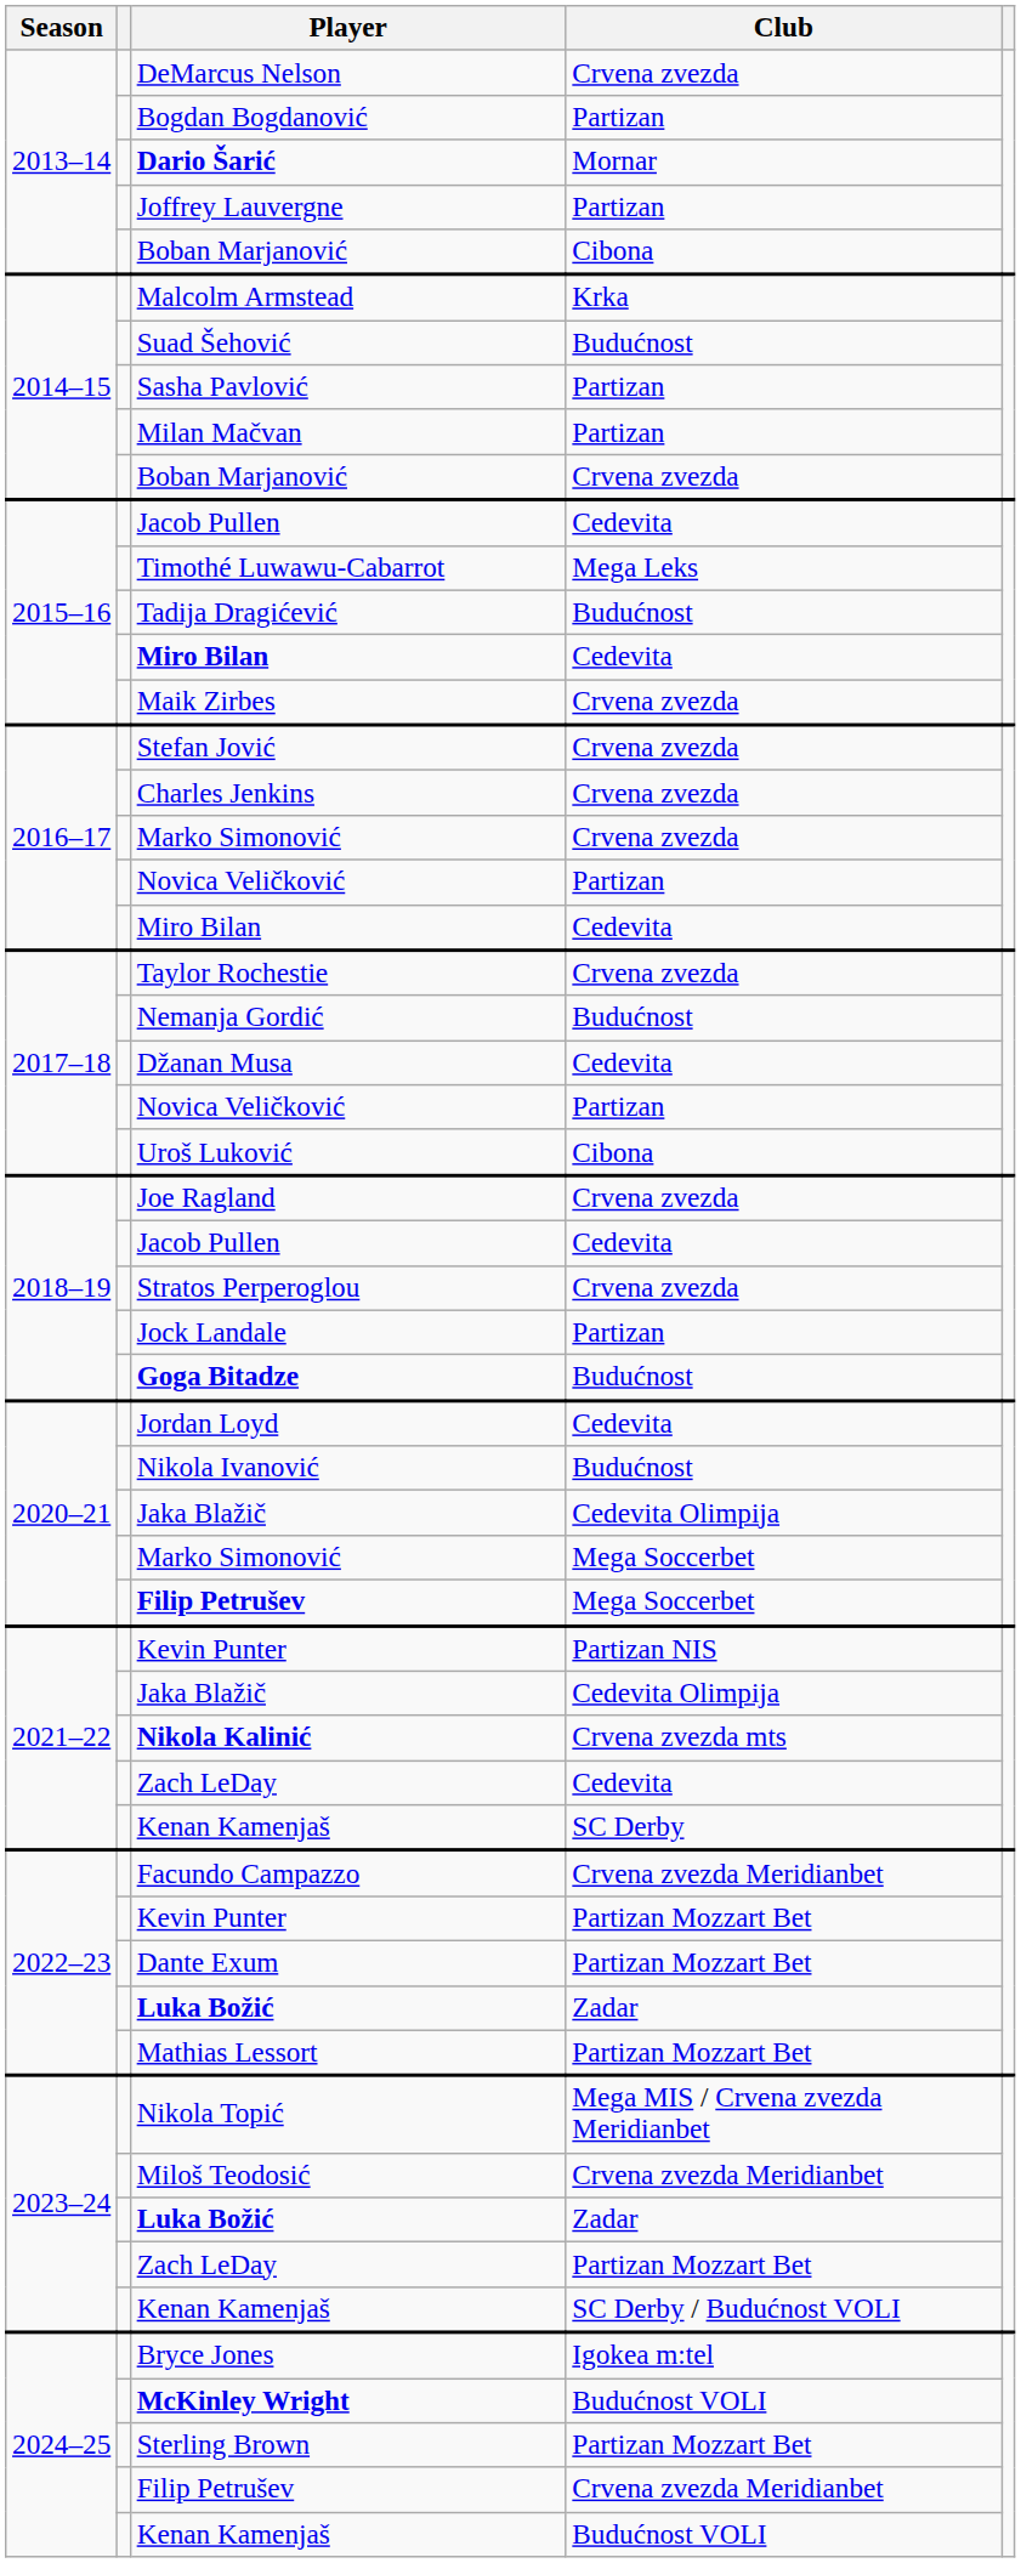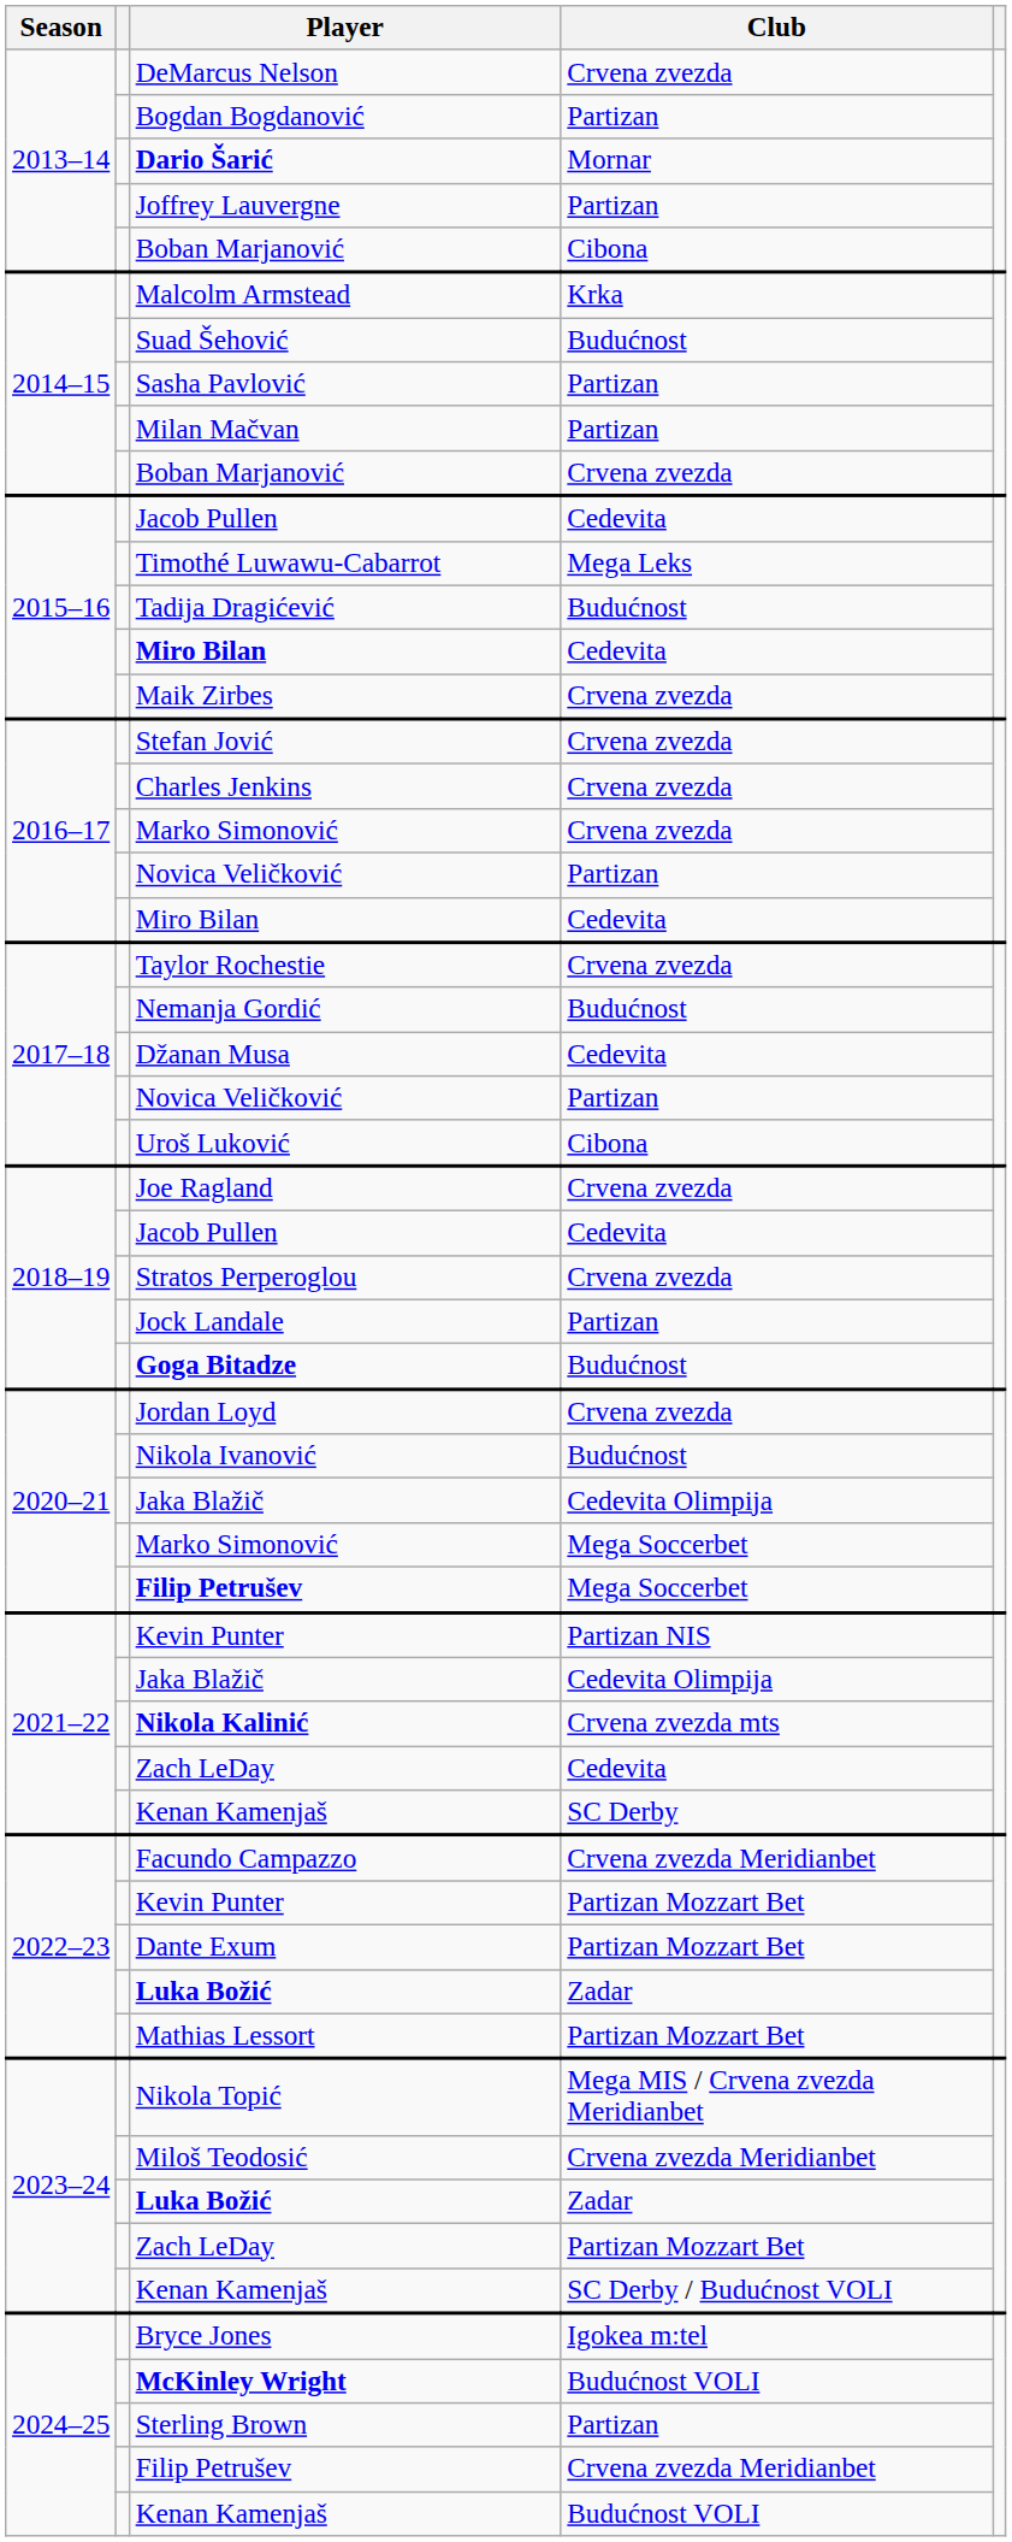 <table class="wikitable">
 <tr>
 <th>Season</th>
 <th></th>
 <th width=240>Player</th>
 <th width=240>Club</th>
 <th></th>
 </tr>
 <tr>
 <td rowspan="5" style="text-align:center;"><a href='#'>2013–14</a></td>
 <td></td>
 <td align="left"> <a href='#'>DeMarcus Nelson</a></td>
 <td align="left"> <a href='#'>Crvena zvezda</a></td>
 <td rowspan=5></td>
 </tr>
 <tr>
 <td></td>
 <td align="left"> <a href='#'>Bogdan Bogdanović</a></td>
 <td align="left"> <a href='#'>Partizan</a></td>
 </tr>
 <tr>
 <td></td>
 <td align="left"> <strong><a href='#'>Dario Šarić</a></strong></td>
 <td> <a href='#'>Mornar</a></td>
 </tr>
 <tr>
 <td></td>
 <td align="left"> <a href='#'>Joffrey Lauvergne</a></td>
 <td align="left"> <a href='#'>Partizan</a></td>
 </tr>
 <tr>
 <td></td>
 <td align="left"> <a href='#'>Boban Marjanović</a></td>
 <td align="left"> <a href='#'>Cibona</a></td>
 </tr>
 <tr style="border-top:2px solid black">
 <td rowspan="5" style="text-align:center;"><a href='#'>2014–15</a></td>
 <td></td>
 <td align="left"> <a href='#'>Malcolm Armstead</a></td>
 <td align="left"> <a href='#'>Krka</a></td>
 <td rowspan=5></td>
 </tr>
 <tr>
 <td></td>
 <td align="left"> <a href='#'>Suad Šehović</a></td>
 <td align="left"> <a href='#'>Budućnost</a></td>
 </tr>
 <tr>
 <td></td>
 <td align="left"> <a href='#'>Sasha Pavlović</a></td>
 <td align="left"> <a href='#'>Partizan</a></td>
 </tr>
 <tr>
 <td></td>
 <td align="left"> <a href='#'>Milan Mačvan</a></td>
 <td align="left"> <a href='#'>Partizan</a></td>
 </tr>
 <tr>
 <td></td>
 <td align="left"> <a href='#'>Boban Marjanović</a> </td>
 <td align="left"> <a href='#'>Crvena zvezda</a></td>
 </tr>
 <tr style="border-top:2px solid black">
 <td rowspan="5" style="text-align:center;"><a href='#'>2015–16</a></td>
 <td></td>
 <td align="left"> <a href='#'>Jacob Pullen</a></td>
 <td align="left"> <a href='#'>Cedevita</a></td>
 <td rowspan=5></td>
 </tr>
 <tr>
 <td></td>
 <td align="left"> <a href='#'>Timothé Luwawu-Cabarrot</a></td>
 <td align="left"> <a href='#'>Mega Leks</a></td>
 </tr>
 <tr>
 <td></td>
 <td align="left"> <a href='#'>Tadija Dragićević</a></td>
 <td align="left"> <a href='#'>Budućnost</a></td>
 </tr>
 <tr>
 <td></td>
 <td align="left"> <strong><a href='#'>Miro Bilan</a></strong></td>
 <td align="left"> <a href='#'>Cedevita</a></td>
 </tr>
 <tr>
 <td></td>
 <td align="left"> <a href='#'>Maik Zirbes</a></td>
 <td align="left"> <a href='#'>Crvena zvezda</a></td>
 </tr>
 <tr style="border-top:2px solid black">
 <td rowspan="5" style="text-align:center;"><a href='#'>2016–17</a></td>
 <td></td>
 <td> <a href='#'>Stefan Jović</a></td>
 <td> <a href='#'>Crvena zvezda</a></td>
 <td rowspan=5></td>
 </tr>
 <tr>
 <td></td>
 <td> <a href='#'>Charles Jenkins</a></td>
 <td> <a href='#'>Crvena zvezda</a></td>
 </tr>
 <tr>
 <td></td>
 <td>  <a href='#'>Marko Simonović</a></td>
 <td> <a href='#'>Crvena zvezda</a></td>
 </tr>
 <tr>
 <td></td>
 <td> <a href='#'>Novica Veličković</a></td>
 <td> <a href='#'>Partizan</a></td>
 </tr>
 <tr>
 <td></td>
 <td> <a href='#'>Miro Bilan</a> </td>
 <td> <a href='#'>Cedevita</a></td>
 </tr>
 <tr style="border-top:2px solid black">
 <td rowspan="5" style="text-align:center;"><a href='#'>2017–18</a></td>
 <td></td>
 <td> <a href='#'>Taylor Rochestie</a></td>
 <td> <a href='#'>Crvena zvezda</a></td>
 <td rowspan="5" style="text-align:center;"></td>
 </tr>
 <tr>
 <td></td>
 <td> <a href='#'>Nemanja Gordić</a></td>
 <td> <a href='#'>Budućnost</a></td>
 </tr>
 <tr>
 <td></td>
 <td> <a href='#'>Džanan Musa</a></td>
 <td> <a href='#'>Cedevita</a></td>
 </tr>
 <tr>
 <td></td>
 <td> <a href='#'>Novica Veličković</a> </td>
 <td>  <a href='#'>Partizan</a></td>
 </tr>
 <tr>
 <td></td>
 <td> <a href='#'>Uroš Luković</a></td>
 <td align="left"> <a href='#'>Cibona</a></td>
 </tr>
 <tr style="border-top:2px solid black">
 <td rowspan="5" style="text-align:center;"><a href='#'>2018–19</a></td>
 <td></td>
 <td> <a href='#'>Joe Ragland</a></td>
 <td> <a href='#'>Crvena zvezda</a></td>
 <td rowspan="5" style="text-align:center;"></td>
 </tr>
 <tr>
 <td></td>
 <td> <a href='#'>Jacob Pullen</a> </td>
 <td> <a href='#'>Cedevita</a></td>
 </tr>
 <tr>
 <td></td>
 <td> <a href='#'>Stratos Perperoglou</a></td>
 <td> <a href='#'>Crvena zvezda</a></td>
 </tr>
 <tr>
 <td></td>
 <td> <a href='#'>Jock Landale</a></td>
 <td>  <a href='#'>Partizan</a></td>
 </tr>
 <tr>
 <td></td>
 <td> <strong><a href='#'>Goga Bitadze</a></strong></td>
 <td> <a href='#'>Budućnost</a></td>
 </tr>
 <tr style="border-top:2px solid black">
 <td rowspan="5" style="text-align:center;"><a href='#'>2020–21</a></td>
 <td></td>
 <td> <a href='#'>Jordan Loyd</a></td>
-<td align="left"> <a href='#'>Cedevita</a></td>
+<td> <a href='#'>Crvena zvezda</a></td>
 <td rowspan="5" style="text-align:center;"></td>
 </tr>
 <tr>
 <td></td>
 <td> <a href='#'>Nikola Ivanović</a></td>
 <td> <a href='#'>Budućnost</a></td>
 </tr>
 <tr>
 <td></td>
 <td> <a href='#'>Jaka Blažič</a></td>
 <td> <a href='#'>Cedevita Olimpija</a></td>
 </tr>
 <tr>
 <td></td>
 <td> <a href='#'>Marko Simonović</a></td>
 <td> <a href='#'>Mega Soccerbet</a></td>
 </tr>
 <tr>
 <td></td>
 <td> <strong><a href='#'>Filip Petrušev</a></strong></td>
 <td> <a href='#'>Mega Soccerbet</a></td>
 </tr>
 <tr style="border-top:2px solid black">
 <td rowspan="5" style="text-align:center;"><a href='#'>2021–22</a></td>
 <td></td>
 <td> <a href='#'>Kevin Punter</a></td>
 <td> <a href='#'>Partizan NIS</a></td>
 <td rowspan="5" style="text-align:center;"></td>
 </tr>
 <tr>
 <td></td>
 <td> <a href='#'>Jaka Blažič</a> </td>
 <td> <a href='#'>Cedevita Olimpija</a></td>
 </tr>
 <tr>
 <td></td>
 <td> <strong><a href='#'>Nikola Kalinić</a></strong></td>
 <td> <a href='#'>Crvena zvezda mts</a></td>
 </tr>
 <tr>
 <td></td>
 <td> <a href='#'>Zach LeDay</a></td>
 <td> <a href='#'>Cedevita</a></td>
 </tr>
 <tr>
 <td></td>
 <td> <a href='#'>Kenan Kamenjaš</a></td>
 <td> <a href='#'>SC Derby</a></td>
 </tr>
 <tr style="border-top:2px solid black">
 <td rowspan="5" style="text-align:center;"><a href='#'>2022–23</a></td>
 <td></td>
 <td> <a href='#'>Facundo Campazzo</a></td>
 <td> <a href='#'>Crvena zvezda Meridianbet</a></td>
 <td rowspan="5" style="text-align:center;"></td>
 </tr>
 <tr>
 <td></td>
 <td> <a href='#'>Kevin Punter</a> </td>
 <td> <a href='#'>Partizan Mozzart Bet</a></td>
 </tr>
 <tr>
 <td></td>
 <td> <a href='#'>Dante Exum</a></td>
 <td> <a href='#'>Partizan Mozzart Bet</a></td>
 </tr>
 <tr>
 <td></td>
 <td> <strong><a href='#'>Luka Božić</a></strong></td>
 <td align="left"> <a href='#'>Zadar</a></td>
 </tr>
 <tr>
 <td></td>
 <td> <a href='#'>Mathias Lessort</a></td>
 <td> <a href='#'>Partizan Mozzart Bet</a></td>
 </tr>
 <tr style="border-top:2px solid black">
 <td rowspan="5" style="text-align:center;"><a href='#'>2023–24</a></td>
 <td></td>
 <td> <a href='#'>Nikola Topić</a></td>
 <td> <a href='#'>Mega MIS</a> /  <a href='#'>Crvena zvezda Meridianbet</a></td>
 <td rowspan="5" style="text-align:center;"></td>
 </tr>
 <tr>
 <td></td>
 <td> <a href='#'>Miloš Teodosić</a></td>
 <td> <a href='#'>Crvena zvezda Meridianbet</a></td>
 </tr>
 <tr>
 <td></td>
 <td> <strong><a href='#'>Luka Božić</a></strong> </td>
 <td> <a href='#'>Zadar</a></td>
 </tr>
 <tr>
 <td></td>
 <td> <a href='#'>Zach LeDay</a> </td>
 <td> <a href='#'>Partizan Mozzart Bet</a></td>
 </tr>
 <tr>
 <td></td>
 <td> <a href='#'>Kenan Kamenjaš</a> </td>
 <td> <a href='#'>SC Derby</a> /  <a href='#'>Budućnost VOLI</a></td>
 </tr>
 <tr style="border-top:2px solid black">
 <td rowspan="5" style="text-align:center;"><a href='#'>2024–25</a></td>
 <td></td>
 <td> <a href='#'>Bryce Jones</a></td>
 <td> <a href='#'>Igokea m:tel</a></td>
 <td rowspan="5" style="text-align:center;"></td>
 </tr>
 <tr>
 <td></td>
 <td> <strong><a href='#'>McKinley Wright</a></strong></td>
 <td> <a href='#'>Budućnost VOLI</a></td>
 </tr>
 <tr>
 <td></td>
 <td> <a href='#'>Sterling Brown</a></td>
-<td> <a href='#'>Partizan Mozzart Bet</a></td>
+<td>  <a href='#'>Partizan</a></td>
 </tr>
 <tr>
 <td></td>
 <td> <a href='#'>Filip Petrušev</a> </td>
 <td> <a href='#'>Crvena zvezda Meridianbet</a></td>
 </tr>
 <tr>
 <td></td>
 <td> <a href='#'>Kenan Kamenjaš</a> </td>
 <td> <a href='#'>Budućnost VOLI</a></td>
 </tr>
 </table>
